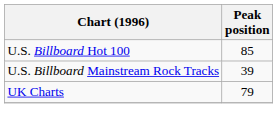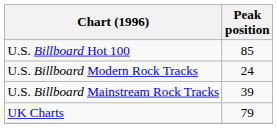 <table class="wikitable sortable">
 <tr>
 <th>Chart (1996)</th>
 <th>Peak<br>position</th>
 </tr>
 <tr>
 <td>U.S. <a href='#'><em>Billboard</em> Hot 100</a></td>
 <td align="center">85</td>
+</tr>
+<tr>
+<td>U.S. <em>Billboard</em> <a href='#'>Modern Rock Tracks</a></td>
+<td align="center">24</td>
 </tr>
 <tr>
 <td>U.S. <em>Billboard</em> <a href='#'>Mainstream Rock Tracks</a></td>
 <td align="center">39</td>
 </tr>
 <tr>
 <td><a href='#'>UK Charts</a></td>
 <td align="center">79</td>
 </tr>
 <tr>
 </tr>
 </table>
